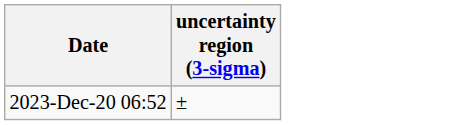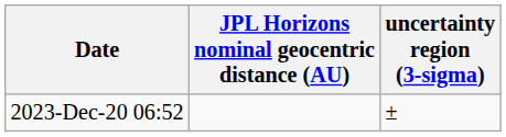 <table class="wikitable" style="font-size: 0.9em;">
 <tr>
 <th>Date</th>
+<th><a href='#'>JPL Horizons</a><br><a href='#'>nominal</a> geocentric<br>distance (<a href='#'>AU</a>)</th>
 <th>uncertainty<br>region<br>(<a href='#'>3-sigma</a>)</th>
 </tr>
 <tr>
 <td>2023-Dec-20 06:52</td>
+<td></td>
 <td>±</td>
 </tr>
 </table>
